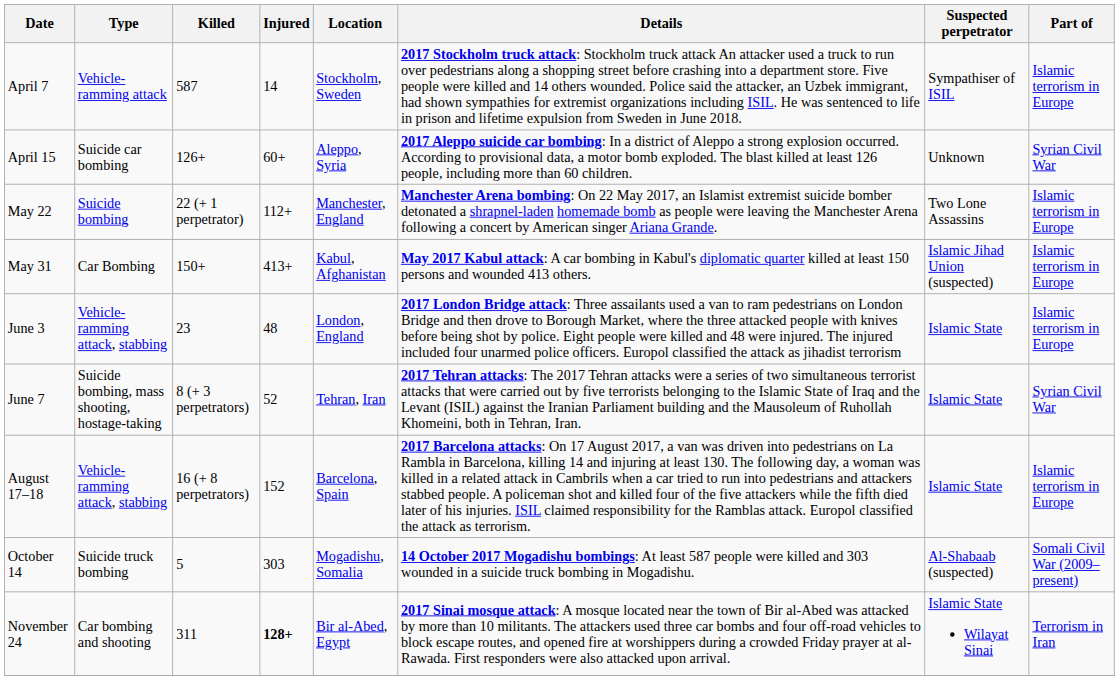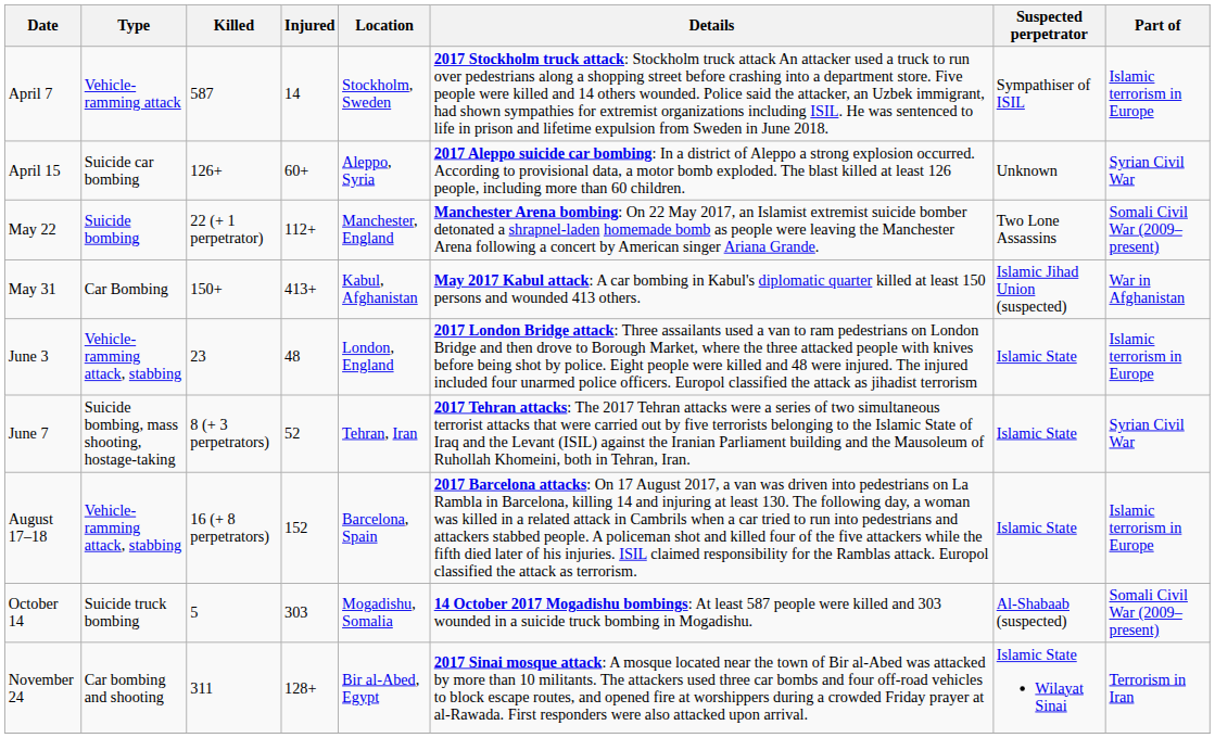 <table class="wikitable sortable">
 <tr>
 <th>Date</th>
 <th>Type</th>
 <th data-sort-type="number">Killed</th>
 <th data-sort-type="number">Injured</th>
 <th>Location</th>
 <th class="unsortable">Details</th>
 <th>Suspected perpetrator</th>
 <th>Part of <br></th>
 </tr>
 <tr>
 <td>April 7</td>
 <td><a href='#'>Vehicle-ramming attack</a></td>
 <td>587</td>
 <td>14</td>
 <td><a href='#'>Stockholm</a>, <a href='#'>Sweden</a></td>
 <td><strong><a href='#'>2017 Stockholm truck attack</a></strong>: Stockholm truck attack	An attacker used a truck to run over pedestrians along a shopping street before crashing into a department store. Five people were killed and 14 others wounded. Police said the attacker, an Uzbek immigrant, had shown sympathies for extremist organizations including <a href='#'>ISIL</a>. He was sentenced to life in prison and lifetime expulsion from Sweden in June 2018.</td>
 <td>Sympathiser of <a href='#'>ISIL</a></td>
 <td><a href='#'>Islamic terrorism in Europe</a></td>
 </tr>
 <tr>
 <td>April 15</td>
 <td>Suicide car bombing</td>
 <td>126+</td>
 <td>60+</td>
 <td><a href='#'>Aleppo</a>, <a href='#'>Syria</a></td>
 <td><strong><a href='#'>2017 Aleppo suicide car bombing</a></strong>: In a district of Aleppo a strong explosion occurred. According to provisional data, a motor bomb exploded. The blast killed at least 126 people, including more than 60 children.</td>
 <td>Unknown</td>
 <td><a href='#'>Syrian Civil War</a></td>
 </tr>
 <tr>
 <td>May 22</td>
 <td><a href='#'>Suicide bombing</a></td>
 <td>22 (+ 1 perpetrator)</td>
 <td>112+</td>
 <td><a href='#'>Manchester</a>, <a href='#'>England</a></td>
 <td><strong><a href='#'>Manchester Arena bombing</a></strong>: On 22 May 2017, an Islamist extremist suicide bomber detonated a <a href='#'>shrapnel-laden</a> <a href='#'>homemade bomb</a> as people were leaving the Manchester Arena following a concert by American singer <a href='#'>Ariana Grande</a>.</td>
 <td>Two Lone Assassins</td>
-<td><a href='#'>Islamic terrorism in Europe</a></td>
+<td><a href='#'>Somali Civil War (2009–present)</a></td>
 </tr>
 <tr>
 <td>May 31</td>
 <td>Car Bombing</td>
 <td>150+</td>
 <td>413+</td>
 <td><a href='#'>Kabul</a>, <a href='#'>Afghanistan</a></td>
 <td><strong><a href='#'>May 2017 Kabul attack</a></strong>: A car bombing in Kabul's <a href='#'>diplomatic quarter</a> killed at least 150 persons and wounded 413 others.</td>
 <td><a href='#'>Islamic Jihad Union</a> (suspected)</td>
-<td><a href='#'>Islamic terrorism in Europe</a></td>
+<td><a href='#'>War in Afghanistan</a></td>
 </tr>
 <tr>
 <td>June 3</td>
 <td><a href='#'>Vehicle-ramming attack</a>, <a href='#'>stabbing</a></td>
 <td>23</td>
 <td>48</td>
 <td><a href='#'>London</a>, <a href='#'>England</a></td>
 <td><strong><a href='#'>2017 London Bridge attack</a></strong>: Three assailants used a van to ram pedestrians on London Bridge and then drove to Borough Market, where the three attacked people with knives before being shot by police. Eight people were killed and 48 were injured. The injured included four unarmed police officers. Europol classified the attack as jihadist terrorism</td>
 <td><a href='#'>Islamic State</a></td>
 <td><a href='#'>Islamic terrorism in Europe</a></td>
 </tr>
 <tr>
 <td>June 7</td>
 <td>Suicide bombing, mass shooting, hostage-taking</td>
 <td>8 (+ 3 perpetrators)</td>
 <td>52</td>
 <td><a href='#'>Tehran</a>, <a href='#'>Iran</a></td>
 <td><strong><a href='#'>2017 Tehran attacks</a></strong>: The 2017 Tehran attacks were a series of two simultaneous terrorist attacks that were carried out by five terrorists belonging to the Islamic State of Iraq and the Levant (ISIL) against the Iranian Parliament building and the Mausoleum of Ruhollah Khomeini, both in Tehran, Iran.</td>
 <td><a href='#'>Islamic State</a></td>
 <td><a href='#'>Syrian Civil War</a></td>
 </tr>
 <tr>
 <td>August 17–18</td>
 <td><a href='#'>Vehicle-ramming attack</a>, <a href='#'>stabbing</a></td>
 <td>16 (+ 8 perpetrators)</td>
 <td>152</td>
 <td><a href='#'>Barcelona</a>, <a href='#'>Spain</a></td>
 <td><strong><a href='#'>2017 Barcelona attacks</a></strong>: On 17 August 2017, a van was driven into pedestrians on La Rambla in Barcelona, killing 14 and injuring at least 130. The following day, a woman was killed in a related attack in Cambrils when a car tried to run into pedestrians and attackers stabbed people. A policeman shot and killed four of the five attackers while the fifth died later of his injuries. <a href='#'>ISIL</a> claimed responsibility for the Ramblas attack. Europol classified the attack as terrorism.</td>
 <td><a href='#'>Islamic State</a></td>
 <td><a href='#'>Islamic terrorism in Europe</a></td>
 </tr>
 <tr>
 <td>October 14</td>
 <td>Suicide truck bombing</td>
 <td>5</td>
 <td>303</td>
 <td><a href='#'>Mogadishu</a>, <a href='#'>Somalia</a></td>
 <td><strong><a href='#'>14 October 2017 Mogadishu bombings</a></strong>: At least 587 people were killed and 303 wounded in a suicide truck bombing in Mogadishu.</td>
 <td><a href='#'>Al-Shabaab</a> (suspected)</td>
 <td><a href='#'>Somali Civil War (2009–present)</a></td>
 </tr>
 <tr>
 <td>November 24</td>
 <td>Car bombing and shooting</td>
 <td>311</td>
-<td><strong>128+</strong></td>
+<td>128+</td>
 <td><a href='#'>Bir al-Abed</a>, <a href='#'>Egypt</a></td>
 <td><strong><a href='#'>2017 Sinai mosque attack</a></strong>: A mosque located near the town of Bir al-Abed was attacked by more than 10 militants. The attackers used three car bombs and four off-road vehicles to block escape routes, and opened fire at worshippers during a crowded Friday prayer at al-Rawada. First responders were also attacked upon arrival.</td>
 <td><a href='#'>Islamic State</a><br><ul><li><a href='#'>Wilayat Sinai</a></li></ul></td>
 <td><a href='#'>Terrorism in Iran</a></td>
 </tr>
 <tr>
 </tr>
 </table>
